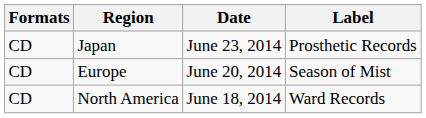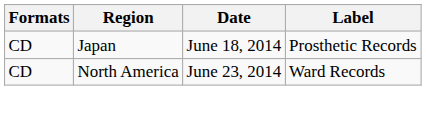 <table class="wikitable plainrowheaders">
 <tr>
 <th scope="col">Formats</th>
 <th scope="col">Region</th>
 <th scope="col">Date</th>
 <th scope="col">Label</th>
 </tr>
 <tr>
 <td>CD</td>
 <td>Japan</td>
-<td>June 23, 2014</td>
+<td>June 18, 2014</td>
 <td>Prosthetic Records</td>
 </tr>
 <tr>
 <td>CD</td>
-<td>Europe</td>
-<td>June 20, 2014</td>
-<td>Season of Mist</td>
-</tr>
-<tr>
-<td>CD</td>
 <td>North America</td>
-<td>June 18, 2014</td>
+<td>June 23, 2014</td>
 <td>Ward Records</td>
 </tr>
 </table>
